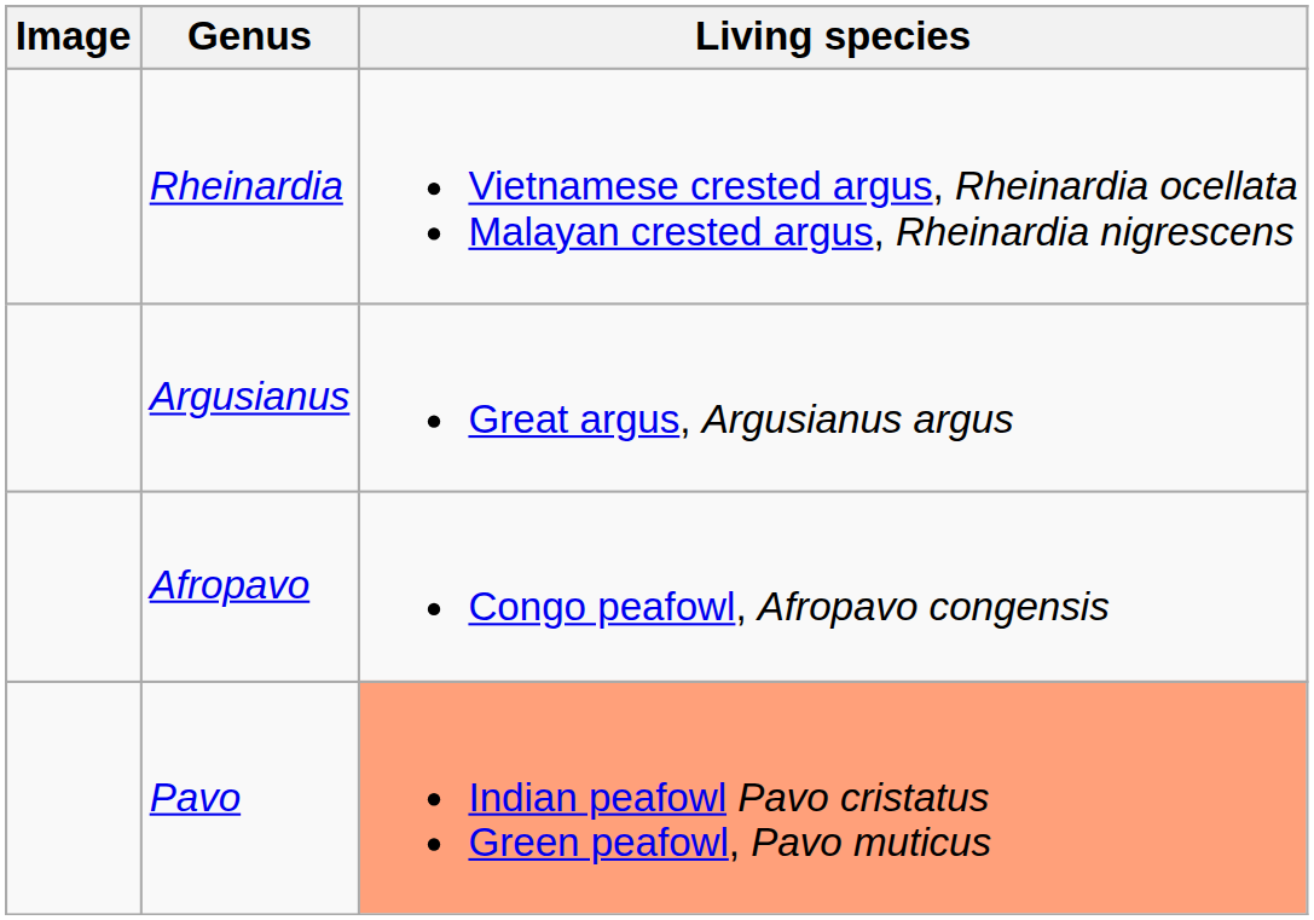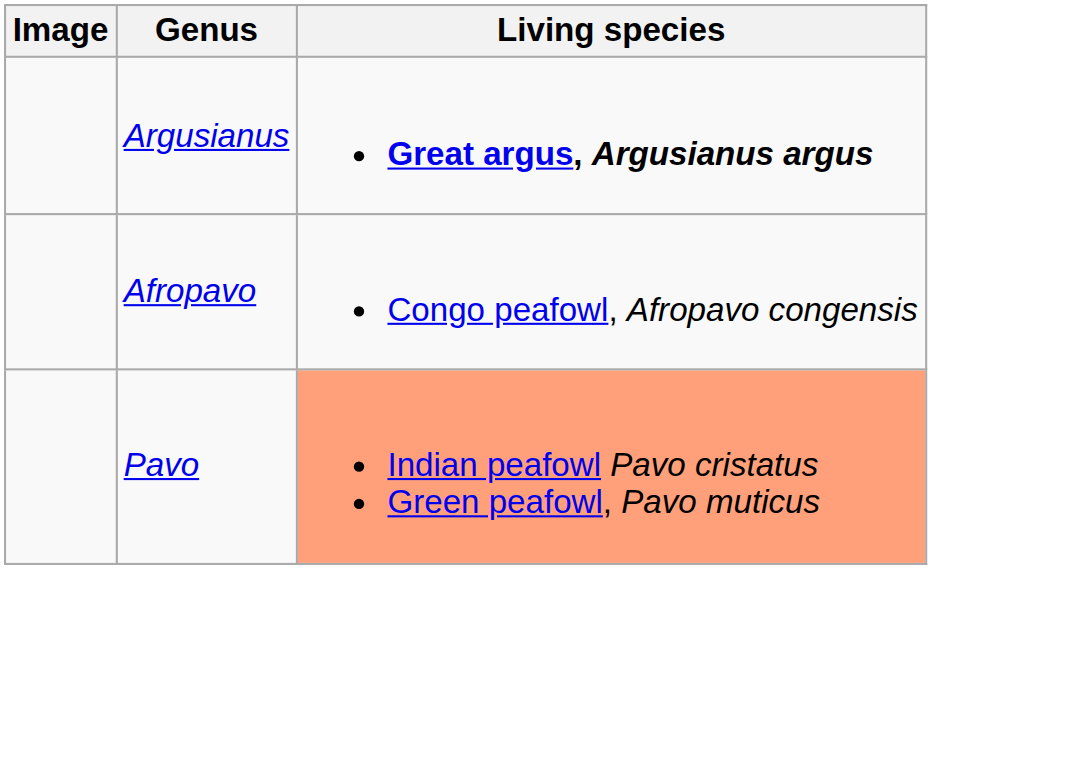 <table class="wikitable">
 <tr>
 <th>Image</th>
 <th>Genus</th>
 <th>Living species</th>
 </tr>
 <tr>
 <td></td>
-<td><em><a href='#'>Rheinardia</a></em></td>
-<td><br><ul><li><a href='#'>Vietnamese crested argus</a>, <em>Rheinardia ocellata</em></li><li><a href='#'>Malayan crested argus</a>, <em>Rheinardia nigrescens</em></li></ul></td>
-</tr>
-<tr>
-<td></td>
 <td><em><a href='#'>Argusianus</a></em></td>
-<td><br><ul><li><a href='#'>Great argus</a>, <em>Argusianus argus</em></li></ul></td>
+<td><strong><br><ul><li><a href='#'>Great argus</a>, <em>Argusianus argus</em></li></ul></strong></td>
 </tr>
 <tr>
 <td></td>
 <td><em><a href='#'>Afropavo</a></em></td>
 <td><br><ul><li><a href='#'>Congo peafowl</a>, <em>Afropavo congensis</em></li></ul></td>
 </tr>
 <tr>
 <td></td>
 <td><em><a href='#'>Pavo</a></em></td>
 <td style="background: lightsalmon;"><br><ul><li><a href='#'>Indian peafowl</a> <em>Pavo cristatus</em></li><li><a href='#'>Green peafowl</a>, <em>Pavo muticus</em></li></ul></td>
 </tr>
 </table>
